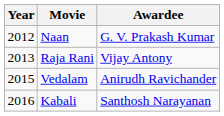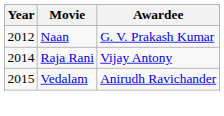 <table class="wikitable">
 <tr>
 <th>Year</th>
 <th>Movie</th>
 <th>Awardee</th>
 </tr>
 <tr>
 <td>2012</td>
 <td><a href='#'>Naan</a></td>
 <td><a href='#'>G. V. Prakash Kumar</a></td>
 </tr>
 <tr>
-<td>2013</td>
+<td>2014</td>
 <td><a href='#'>Raja Rani</a></td>
 <td><a href='#'>Vijay Antony</a></td>
 </tr>
 <tr>
 <td>2015</td>
 <td><a href='#'>Vedalam</a></td>
 <td><a href='#'>Anirudh Ravichander</a></td>
 </tr>
-<tr>
-<td>2016</td>
-<td><a href='#'>Kabali</a></td>
-<td><a href='#'>Santhosh Narayanan</a></td>
-</tr>
 </table>
